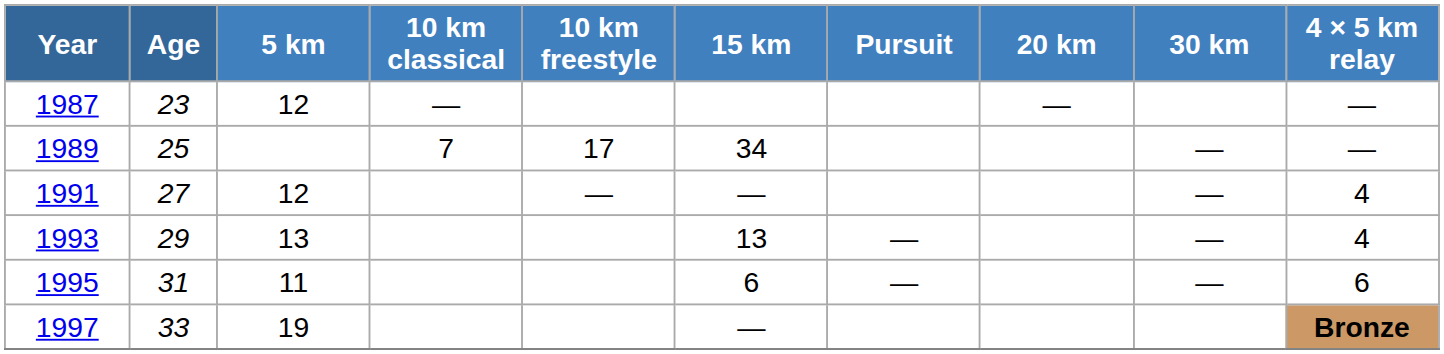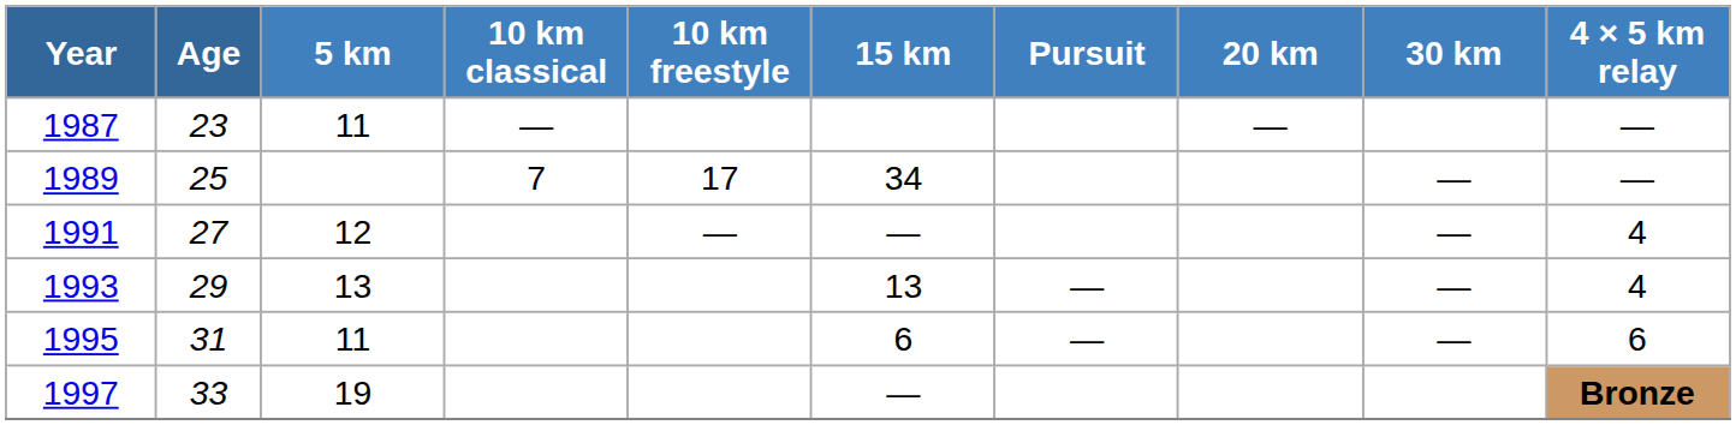 <table class="wikitable" style="font-size:95%; text-align:center; border:grey solid 1px; border-collapse:collapse; background:#ffffff;">
 <tr>
 <th style="background-color:#369; color:white; width:60px;"> Year </th>
 <th style="background-color:#369; color:white; width:40px;"> Age </th>
 <th style="background-color:#4180be; color:white; width:75px;"> 5 km </th>
 <th style="background-color:#4180be; color:white; width:75px;"> 10 km <br> classical </th>
 <th style="background-color:#4180be; color:white; width:75px;"> 10 km <br> freestyle </th>
 <th style="background-color:#4180be; color:white; width:75px;"> 15 km </th>
 <th style="background-color:#4180be; color:white; width:75px;"> Pursuit </th>
 <th style="background-color:#4180be; color:white; width:75px;"> 20 km </th>
 <th style="background-color:#4180be; color:white; width:75px;"> 30 km </th>
 <th style="background-color:#4180be; color:white; width:75px;"> 4 × 5 km <br> relay </th>
 </tr>
 <tr>
 <td><a href='#'>1987</a></td>
 <td><em>23</em></td>
-<td>12</td>
+<td>11</td>
 <td>—</td>
 <td></td>
 <td></td>
 <td></td>
 <td>—</td>
 <td></td>
 <td>—</td>
 </tr>
 <tr>
 <td><a href='#'>1989</a></td>
 <td><em>25</em></td>
 <td></td>
 <td>7</td>
 <td>17</td>
 <td>34</td>
 <td></td>
 <td></td>
 <td>—</td>
 <td>—</td>
 </tr>
 <tr>
 <td><a href='#'>1991</a></td>
 <td><em>27</em></td>
 <td>12</td>
 <td></td>
 <td>—</td>
 <td>—</td>
 <td></td>
 <td></td>
 <td>—</td>
 <td>4</td>
 </tr>
 <tr>
 <td><a href='#'>1993</a></td>
 <td><em>29</em></td>
 <td>13</td>
 <td></td>
 <td></td>
 <td>13</td>
 <td>—</td>
 <td></td>
 <td>—</td>
 <td>4</td>
 </tr>
 <tr>
 <td><a href='#'>1995</a></td>
 <td><em>31</em></td>
 <td>11</td>
 <td></td>
 <td></td>
 <td>6</td>
 <td>—</td>
 <td></td>
 <td>—</td>
 <td>6</td>
 </tr>
 <tr>
 <td><a href='#'>1997</a></td>
 <td><em>33</em></td>
 <td>19</td>
 <td></td>
 <td></td>
 <td>—</td>
 <td></td>
 <td></td>
 <td></td>
 <td bgcolor="cc9966"><strong>Bronze</strong></td>
 </tr>
 <tr>
 </tr>
 </table>
